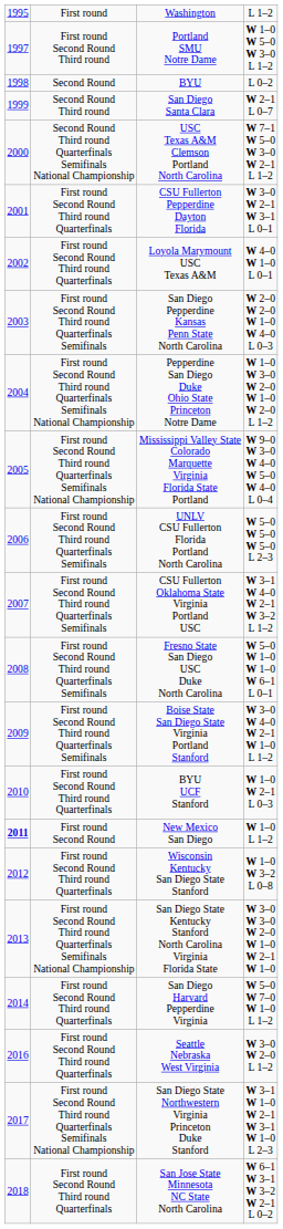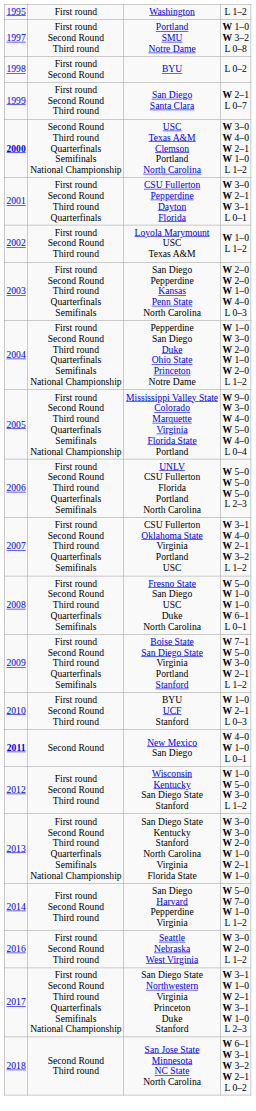 <table class="wikitable">
 <tr align="center">
 <td><a href='#'>1995</a></td>
 <td>First round</td>
 <td><a href='#'>Washington</a></td>
 <td>L 1–2</td>
 </tr>
 <tr align="center">
 <td><a href='#'>1997</a></td>
 <td>First round<br>Second Round<br>Third round</td>
 <td><a href='#'>Portland</a><br><a href='#'>SMU</a><br><a href='#'>Notre Dame</a></td>
-<td><strong>W</strong> 1–0<br><strong>W</strong> 5–0<br><strong>W</strong> 3–0<br>L 1–2</td>
+<td><strong>W</strong> 1–0<br><strong>W</strong> 3–2<br>L 0–8</td>
 </tr>
 <tr align="center">
 <td><a href='#'>1998</a></td>
-<td>Second Round</td>
+<td>First round<br>Second Round</td>
 <td><a href='#'>BYU</a></td>
 <td>L 0–2</td>
 </tr>
 <tr align="center">
 <td><a href='#'>1999</a></td>
-<td>Second Round<br>Third round</td>
+<td>First round<br>Second Round<br>Third round</td>
 <td><a href='#'>San Diego</a><br><a href='#'>Santa Clara</a></td>
 <td><strong>W</strong> 2–1<br>L 0–7</td>
 </tr>
 <tr align="center">
-<td><a href='#'>2000</a></td>
+<td><strong><a href='#'>2000</a></strong></td>
 <td>Second Round<br>Third round<br>Quarterfinals<br>Semifinals<br>National Championship</td>
 <td><a href='#'>USC</a><br><a href='#'>Texas A&M</a><br><a href='#'>Clemson</a><br>Portland<br><a href='#'>North Carolina</a></td>
-<td><strong>W</strong> 7–1<br><strong>W</strong> 5–0<br><strong>W</strong> 3–0<br><strong>W</strong> 2–1<br>L 1–2</td>
+<td><strong>W</strong> 3–0<br><strong>W</strong> 4–0<br><strong>W</strong> 2–1<br><strong>W</strong> 1–0<br>L 1–2</td>
 </tr>
 <tr align="center">
 <td><a href='#'>2001</a></td>
 <td>First round<br>Second Round<br>Third round<br>Quarterfinals</td>
 <td><a href='#'>CSU Fullerton</a><br><a href='#'>Pepperdine</a><br><a href='#'>Dayton</a><br><a href='#'>Florida</a></td>
 <td><strong>W</strong> 3–0<br><strong>W</strong> 2–1<br><strong>W</strong> 3–1<br> L 0–1</td>
 </tr>
 <tr align="center">
 <td><a href='#'>2002</a></td>
-<td>First round<br>Second Round<br>Third round<br>Quarterfinals</td>
+<td>First round<br>Second Round<br>Third round</td>
 <td><a href='#'>Loyola Marymount</a><br>USC<br>Texas A&M</td>
-<td><strong>W</strong> 4–0<br><strong>W</strong> 1–0<br>L 0–1</td>
+<td><strong>W</strong> 1–0<br>L 1–2</td>
 </tr>
 <tr align="center">
 <td><a href='#'>2003</a></td>
 <td>First round<br>Second Round<br>Third round<br>Quarterfinals<br>Semifinals</td>
 <td>San Diego<br>Pepperdine<br><a href='#'>Kansas</a><br><a href='#'>Penn State</a><br>North Carolina</td>
 <td><strong>W</strong> 2–0<br><strong>W</strong> 2–0<br><strong>W</strong> 1–0<br><strong>W</strong> 4–0<br>L 0–3</td>
 </tr>
 <tr align="center">
 <td><a href='#'>2004</a></td>
 <td>First round<br>Second Round<br>Third round<br>Quarterfinals<br>Semifinals<br>National Championship</td>
 <td>Pepperdine<br>San Diego<br><a href='#'>Duke</a><br><a href='#'>Ohio State</a><br><a href='#'>Princeton</a><br>Notre Dame</td>
 <td><strong>W</strong> 1–0<br><strong>W</strong> 3–0<br><strong>W</strong> 2–0<br><strong>W</strong> 1–0<br><strong>W</strong> 2–0<br>L 1–2</td>
 </tr>
 <tr align="center">
 <td><a href='#'>2005</a></td>
 <td>First round<br>Second Round<br>Third round<br>Quarterfinals<br>Semifinals<br>National Championship</td>
 <td><a href='#'>Mississippi Valley State</a><br><a href='#'>Colorado</a><br><a href='#'>Marquette</a><br><a href='#'>Virginia</a><br><a href='#'>Florida State</a><br>Portland</td>
 <td><strong>W</strong> 9–0<br><strong>W</strong> 3–0<br><strong>W</strong> 4–0<br><strong>W</strong> 5–0<br><strong>W</strong> 4–0<br>L 0–4</td>
 </tr>
 <tr align="center">
 <td><a href='#'>2006</a></td>
 <td>First round<br>Second Round<br>Third round<br>Quarterfinals<br>Semifinals</td>
 <td><a href='#'>UNLV</a><br>CSU Fullerton<br>Florida<br>Portland<br>North Carolina</td>
 <td><strong>W</strong> 5–0<br><strong>W</strong> 5–0<br><strong>W</strong> 5–0<br>L 2–3</td>
 </tr>
 <tr align="center">
 <td><a href='#'>2007</a></td>
 <td>First round<br>Second Round<br>Third round<br>Quarterfinals<br>Semifinals</td>
 <td>CSU Fullerton<br><a href='#'>Oklahoma State</a><br>Virginia<br>Portland<br>USC</td>
 <td><strong>W</strong> 3–1<br><strong>W</strong> 4–0<br><strong>W</strong> 2–1<br><strong>W</strong> 3–2<br>L 1–2</td>
 </tr>
 <tr align="center">
 <td><a href='#'>2008</a></td>
 <td>First round<br>Second Round<br>Third round<br>Quarterfinals<br>Semifinals</td>
 <td><a href='#'>Fresno State</a><br>San Diego<br>USC<br>Duke<br>North Carolina</td>
 <td><strong>W</strong> 5–0<br><strong>W</strong> 1–0<br><strong>W</strong> 1–0<br><strong>W</strong> 6–1<br>L 0–1</td>
 </tr>
 <tr align="center">
 <td><a href='#'>2009</a></td>
 <td>First round<br>Second Round<br>Third round<br>Quarterfinals<br>Semifinals</td>
 <td><a href='#'>Boise State</a><br><a href='#'>San Diego State</a><br>Virginia<br>Portland<br><a href='#'>Stanford</a></td>
-<td><strong>W</strong> 3–0<br><strong>W</strong> 4–0<br><strong>W</strong> 2–1<br><strong>W</strong> 1–0<br>L 1–2</td>
+<td><strong>W</strong> 7–1<br><strong>W</strong> 5–0<br><strong>W</strong> 3–0<br><strong>W</strong> 2–1<br>L 1–2</td>
 </tr>
 <tr align="center">
 <td><a href='#'>2010</a></td>
-<td>First round<br>Second Round<br>Third round<br>Quarterfinals</td>
+<td>First round<br>Second Round<br>Third round</td>
 <td>BYU<br><a href='#'>UCF</a><br>Stanford</td>
 <td><strong>W</strong> 1–0<br><strong>W</strong> 2–1<br>L 0–3</td>
 </tr>
 <tr align="center">
 <td><strong><a href='#'>2011</a></strong></td>
-<td>First round<br>Second Round</td>
+<td>Second Round</td>
 <td><a href='#'>New Mexico</a><br>San Diego</td>
-<td><strong>W</strong> 1–0<br>L 1–2</td>
+<td><strong>W</strong> 4–0<br><strong>W</strong> 1–0<br>L 0–1</td>
 </tr>
 <tr align="center">
 <td><a href='#'>2012</a></td>
-<td>First round<br>Second Round<br>Third round<br>Quarterfinals</td>
+<td>First round<br>Second Round<br>Third round</td>
 <td><a href='#'>Wisconsin</a><br><a href='#'>Kentucky</a><br>San Diego State<br>Stanford</td>
-<td><strong>W</strong> 1–0<br><strong>W</strong> 3–2<br>L 0–8</td>
+<td><strong>W</strong> 1–0<br><strong>W</strong> 5–0<br><strong>W</strong> 3–0<br>L 1–2</td>
 </tr>
 <tr align="center">
 <td><a href='#'>2013</a></td>
 <td>First round<br>Second Round<br>Third round<br>Quarterfinals<br>Semifinals<br>National Championship</td>
 <td>San Diego State<br>Kentucky<br>Stanford<br>North Carolina<br>Virginia<br>Florida State</td>
 <td><strong>W</strong> 3–0<br><strong>W</strong> 3–0<br><strong>W</strong> 2–0<br><strong>W</strong> 1–0<br><strong>W</strong> 2–1<br><strong>W</strong> 1–0</td>
 </tr>
 <tr align="center">
 <td><a href='#'>2014</a></td>
-<td>First round<br>Second Round<br>Third round<br>Quarterfinals</td>
+<td>First round<br>Second Round<br>Third round</td>
 <td>San Diego<br><a href='#'>Harvard</a><br>Pepperdine<br>Virginia</td>
 <td><strong>W</strong> 5–0<br><strong>W</strong> 7–0<br><strong>W</strong> 1–0<br>L 1–2</td>
 </tr>
 <tr align="center">
 <td><a href='#'>2016</a></td>
-<td>First round<br>Second Round<br>Third round<br>Quarterfinals</td>
+<td>First round<br>Second Round<br>Third round</td>
 <td><a href='#'>Seattle</a><br><a href='#'>Nebraska</a><br><a href='#'>West Virginia</a></td>
 <td><strong>W</strong> 3–0<br><strong>W</strong> 2–0<br>L 1–2</td>
 </tr>
 <tr align="center">
 <td><a href='#'>2017</a></td>
 <td>First round<br>Second Round<br>Third round<br>Quarterfinals<br>Semifinals<br>National Championship</td>
 <td>San Diego State<br><a href='#'>Northwestern</a><br>Virginia<br>Princeton<br>Duke<br>Stanford</td>
 <td><strong>W</strong> 3–1<br><strong>W</strong> 1–0<br><strong>W</strong> 2–1<br><strong>W</strong> 3–1<br><strong>W</strong> 1–0<br>L 2–3</td>
 </tr>
 <tr align="center">
 <td><a href='#'>2018</a></td>
-<td>First round<br>Second Round<br>Third round<br>Quarterfinals</td>
+<td>Second Round<br>Third round</td>
 <td><a href='#'>San Jose State</a><br><a href='#'>Minnesota</a><br><a href='#'>NC State</a><br>North Carolina</td>
 <td><strong>W</strong> 6–1<br><strong>W</strong> 3–1<br><strong>W</strong> 3–2<br><strong>W</strong> 2–1<br>L 0–2</td>
 </tr>
 </table>
